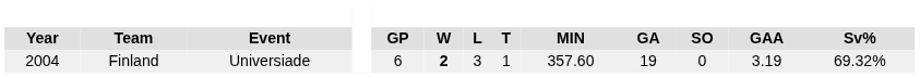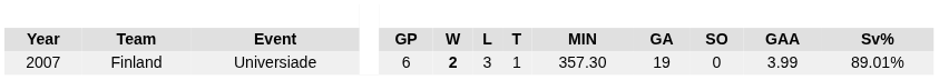 <table BORDER="0" CELLPADDING="3" CELLSPACING="0" width="75%">
 <tr bgcolor="#e0e0e0">
 <th colspan="3" bgcolor="#ffffff"> </th>
 <th rowspan="99" bgcolor="#ffffff"> </th>
 </tr>
 <tr bgcolor="#e0e0e0">
 <th>Year</th>
 <th>Team</th>
 <th>Event</th>
 <th>GP</th>
 <th>W</th>
 <th>L</th>
 <th>T</th>
 <th>MIN</th>
 <th>GA</th>
 <th>SO</th>
 <th>GAA</th>
 <th>Sv%</th>
 </tr>
 <tr ALIGN="center" bgcolor="#f0f0f0">
-<td>2004</td>
+<td>2007</td>
 <td>Finland</td>
 <td>Universiade</td>
 <td>6</td>
 <td><strong>2</strong></td>
 <td>3</td>
 <td>1</td>
-<td>357.60</td>
+<td>357.30</td>
 <td>19</td>
 <td>0</td>
-<td>3.19</td>
-<td>69.32%</td>
+<td>3.99</td>
+<td>89.01%</td>
 </tr>
 </table>
